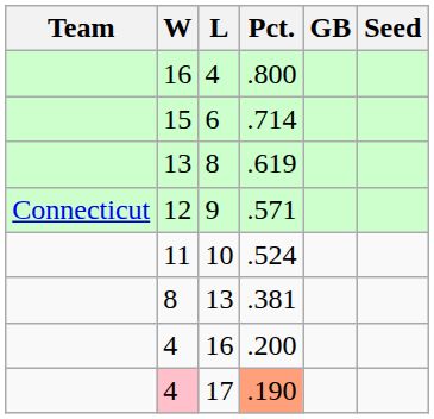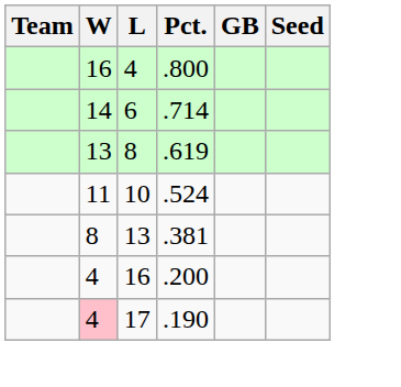 <table class=wikitable>
 <tr>
 <th>Team</th>
 <th>W</th>
 <th>L</th>
 <th>Pct.</th>
 <th>GB</th>
 <th>Seed</th>
 </tr>
 <tr bgcolor=#ccffcc>
 <td></td>
 <td>16</td>
 <td>4</td>
 <td>.800</td>
 <td></td>
 <td></td>
 </tr>
 <tr bgcolor=#ccffcc>
 <td></td>
-<td>15</td>
+<td>14</td>
 <td>6</td>
 <td>.714</td>
 <td></td>
 <td></td>
 </tr>
 <tr bgcolor=#ccffcc>
 <td></td>
 <td>13</td>
 <td>8</td>
 <td>.619</td>
-<td></td>
-<td></td>
-</tr>
-<tr bgcolor=#ccffcc>
-<td><a href='#'>Connecticut</a></td>
-<td>12</td>
-<td>9</td>
-<td>.571</td>
 <td></td>
 <td></td>
 </tr>
 <tr>
 <td></td>
 <td>11</td>
 <td>10</td>
 <td>.524</td>
 <td></td>
 <td></td>
 </tr>
 <tr>
 <td></td>
 <td>8</td>
 <td>13</td>
 <td>.381</td>
 <td></td>
 <td></td>
 </tr>
 <tr>
 <td></td>
 <td>4</td>
 <td>16</td>
 <td>.200</td>
 <td></td>
 <td></td>
 </tr>
 <tr>
 <td></td>
 <td style="background: pink;">4</td>
 <td>17</td>
-<td style="background: lightsalmon;">.190</td>
+<td>.190</td>
 <td></td>
 <td></td>
 </tr>
 </table>
